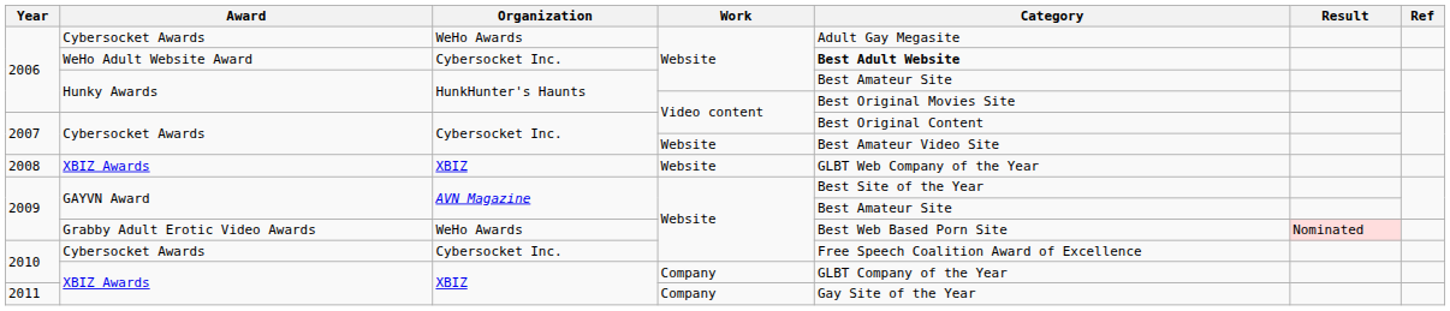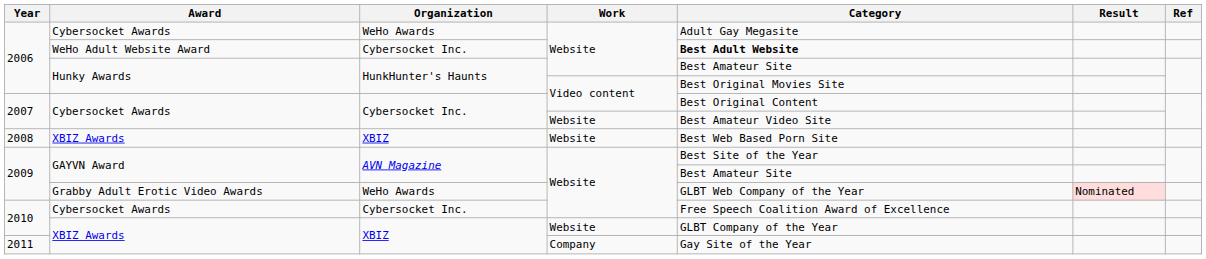 <table class="wikitable" style="width:90%;">
 <tr>
 <th>Year</th>
 <th>Award</th>
 <th>Organization</th>
 <th>Work</th>
 <th>Category</th>
 <th>Result</th>
 <th>Ref</th>
 </tr>
 <tr>
 <td rowspan="4">2006</td>
 <td>Cybersocket Awards</td>
 <td>WeHo Awards</td>
 <td rowspan="3">Website</td>
 <td>Adult Gay Megasite</td>
 <td></td>
 <td></td>
 </tr>
 <tr>
 <td>WeHo Adult Website Award</td>
 <td>Cybersocket Inc.</td>
 <td><strong>Best Adult Website</strong></td>
 <td></td>
 <td></td>
 </tr>
 <tr>
 <td rowspan="2">Hunky Awards</td>
 <td rowspan="2">HunkHunter's Haunts</td>
 <td>Best Amateur Site</td>
 <td></td>
 <td rowspan="2"></td>
 </tr>
 <tr>
 <td rowspan="2">Video content</td>
 <td>Best Original Movies Site</td>
 <td></td>
 </tr>
 <tr>
 <td rowspan="2">2007</td>
 <td rowspan="2">Cybersocket Awards</td>
 <td rowspan="2">Cybersocket Inc.</td>
 <td>Best Original Content</td>
 <td></td>
 <td rowspan="2"></td>
 </tr>
 <tr>
 <td>Website</td>
 <td>Best Amateur Video Site</td>
 <td></td>
 </tr>
 <tr>
 <td>2008</td>
 <td><a href='#'>XBIZ Awards</a></td>
 <td><a href='#'>XBIZ</a></td>
 <td>Website</td>
-<td>GLBT Web Company of the Year</td>
+<td>Best Web Based Porn Site</td>
 <td></td>
 <td></td>
 </tr>
 <tr>
 <td rowspan="3">2009</td>
 <td rowspan="2">GAYVN Award</td>
 <td rowspan="2"><em><a href='#'>AVN Magazine</a></em></td>
 <td rowspan="4">Website</td>
 <td>Best Site of the Year</td>
 <td></td>
 <td rowspan="2"></td>
 </tr>
 <tr>
 <td>Best Amateur Site</td>
 <td></td>
 </tr>
 <tr>
 <td>Grabby Adult Erotic Video Awards</td>
 <td>WeHo Awards</td>
-<td>Best Web Based Porn Site</td>
+<td>GLBT Web Company of the Year</td>
 <td style="background:#fdd;">Nominated</td>
 <td></td>
 </tr>
 <tr>
 <td rowspan="2">2010</td>
 <td>Cybersocket Awards</td>
 <td>Cybersocket Inc.</td>
 <td>Free Speech Coalition Award of Excellence</td>
 <td></td>
 <td></td>
 </tr>
 <tr>
 <td rowspan="2"><a href='#'>XBIZ Awards</a></td>
 <td rowspan="2"><a href='#'>XBIZ</a></td>
-<td>Company</td>
+<td>Website</td>
 <td>GLBT Company of the Year</td>
 <td></td>
 <td></td>
 </tr>
 <tr>
 <td>2011</td>
 <td>Company</td>
 <td>Gay Site of the Year</td>
 <td></td>
 <td></td>
 </tr>
 </table>
